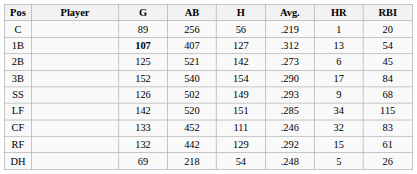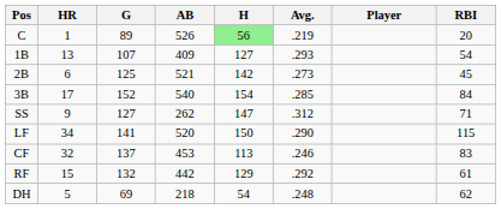 <table class="wikitable sortable">
 <tr>
 <th bgcolor="#DDDDFF" width="5%">Pos</th>
-<th bgcolor="#DDDDFF" width="16%">Player</th>
+<th bgcolor="#DDDDFF" width="9%">HR</th>
 <th bgcolor="#DDDDFF" width="9%">G</th>
 <th bgcolor="#DDDDFF" width="9%">AB</th>
 <th bgcolor="#DDDDFF" width="9%">H</th>
 <th bgcolor="#DDDDFF" width="9%">Avg.</th>
-<th bgcolor="#DDDDFF" width="9%">HR</th>
+<th bgcolor="#DDDDFF" width="16%">Player</th>
 <th bgcolor="#DDDDFF" width="9%">RBI</th>
 </tr>
 <tr align="center">
 <td>C</td>
+<td>1</td>
+<td>89</td>
+<td>526</td>
+<td style="background: lightgreen;">56</td>
+<td>.219</td>
 <td></td>
-<td>89</td>
-<td>256</td>
-<td>56</td>
-<td>.219</td>
-<td>1</td>
 <td>20</td>
 </tr>
 <tr align="center">
 <td>1B</td>
+<td>13</td>
+<td>107</td>
+<td>409</td>
+<td>127</td>
+<td>.293</td>
 <td></td>
-<td><strong>107</strong></td>
-<td>407</td>
-<td>127</td>
-<td>.312</td>
-<td>13</td>
 <td>54</td>
 </tr>
 <tr align="center">
 <td>2B</td>
-<td></td>
+<td>6</td>
 <td>125</td>
 <td>521</td>
 <td>142</td>
 <td>.273</td>
-<td>6</td>
+<td></td>
 <td>45</td>
 </tr>
 <tr align="center">
 <td>3B</td>
-<td></td>
+<td>17</td>
 <td>152</td>
 <td>540</td>
 <td>154</td>
-<td>.290</td>
-<td>17</td>
+<td>.285</td>
+<td></td>
 <td>84</td>
 </tr>
 <tr align="center">
 <td>SS</td>
+<td>9</td>
+<td>127</td>
+<td>262</td>
+<td>147</td>
+<td>.312</td>
 <td></td>
-<td>126</td>
-<td>502</td>
-<td>149</td>
-<td>.293</td>
-<td>9</td>
-<td>68</td>
+<td>71</td>
 </tr>
 <tr align="center">
 <td>LF</td>
+<td>34</td>
+<td>141</td>
+<td>520</td>
+<td>150</td>
+<td>.290</td>
 <td></td>
-<td>142</td>
-<td>520</td>
-<td>151</td>
-<td>.285</td>
-<td>34</td>
 <td>115</td>
 </tr>
 <tr align="center">
 <td>CF</td>
+<td>32</td>
+<td>137</td>
+<td>453</td>
+<td>113</td>
+<td>.246</td>
 <td></td>
-<td>133</td>
-<td>452</td>
-<td>111</td>
-<td>.246</td>
-<td>32</td>
 <td>83</td>
 </tr>
 <tr align="center">
 <td>RF</td>
-<td></td>
+<td>15</td>
 <td>132</td>
 <td>442</td>
 <td>129</td>
 <td>.292</td>
-<td>15</td>
+<td></td>
 <td>61</td>
 </tr>
 <tr align="center">
 <td>DH</td>
-<td></td>
+<td>5</td>
 <td>69</td>
 <td>218</td>
 <td>54</td>
 <td>.248</td>
-<td>5</td>
-<td>26</td>
+<td></td>
+<td>62</td>
 </tr>
 </table>
